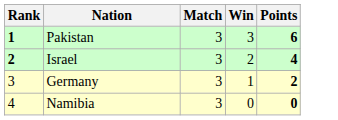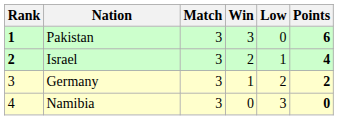 <table class="wikitable">
 <tr>
 <th width=20>Rank</th>
 <th width=150>Nation</th>
 <th width=20>Match</th>
 <th width=20>Win</th>
+<th width=20>Low</th>
 <th width=20>Points</th>
 </tr>
 <tr align="right" style="background:#ccffcc;">
 <td align="left"><strong>1</strong></td>
 <td align="left"> Pakistan</td>
 <td>3</td>
 <td>3</td>
+<td>0</td>
 <td><strong>6</strong></td>
 </tr>
 <tr align="right" style="background:#ccffcc;">
 <td align="left"><strong>2</strong></td>
 <td align="left"> Israel</td>
 <td>3</td>
 <td>2</td>
+<td>1</td>
 <td><strong>4</strong></td>
 </tr>
 <tr align="right" style="background:#ffffcc;">
 <td align="left">3</td>
 <td align="left"> Germany</td>
 <td>3</td>
 <td>1</td>
+<td>2</td>
 <td><strong>2</strong></td>
 </tr>
 <tr align="right" style="background:#ffffcc;">
 <td align="left">4</td>
 <td align="left"> Namibia</td>
 <td>3</td>
 <td>0</td>
+<td>3</td>
 <td><strong>0</strong></td>
 </tr>
 </table>
